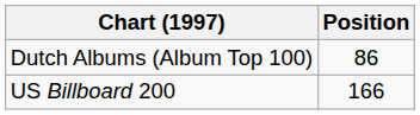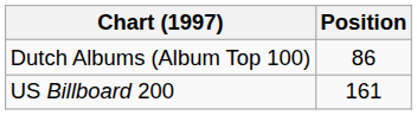 <table class="wikitable sortable">
 <tr>
 <th>Chart (1997)</th>
 <th>Position</th>
 </tr>
 <tr>
 <td>Dutch Albums (Album Top 100)</td>
 <td style="text-align:center;">86</td>
 </tr>
 <tr>
 <td>US <em>Billboard</em> 200</td>
-<td style="text-align:center;">166</td>
+<td style="text-align:center;">161</td>
 </tr>
 </table>
